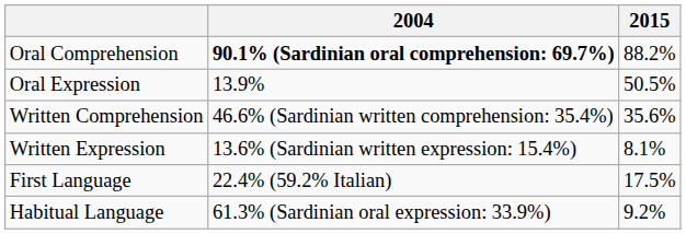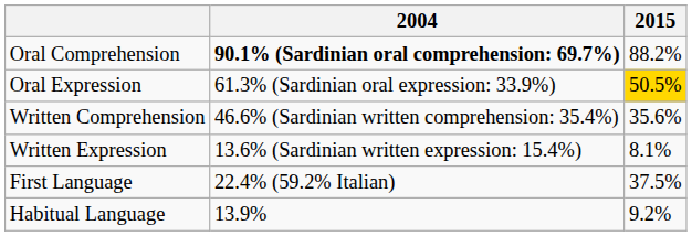 <table class="wikitable">
 <tr>
 <th></th>
 <th>2004</th>
 <th>2015</th>
 </tr>
 <tr>
 <td>Oral Comprehension</td>
 <td><strong>90.1% (Sardinian oral comprehension: 69.7%)</strong></td>
 <td>88.2%</td>
 </tr>
 <tr>
 <td>Oral Expression</td>
-<td>13.9%</td>
-<td>50.5%</td>
+<td>61.3% (Sardinian oral expression: 33.9%)</td>
+<td style="background: gold;">50.5%</td>
 </tr>
 <tr>
 <td>Written Comprehension</td>
 <td>46.6% (Sardinian written comprehension: 35.4%)</td>
 <td>35.6%</td>
 </tr>
 <tr>
 <td>Written Expression</td>
 <td>13.6% (Sardinian written expression: 15.4%)</td>
 <td>8.1%</td>
 </tr>
 <tr>
 <td>First Language</td>
 <td>22.4% (59.2% Italian)</td>
-<td>17.5%</td>
+<td>37.5%</td>
 </tr>
 <tr>
 <td>Habitual Language</td>
-<td>61.3% (Sardinian oral expression: 33.9%)</td>
+<td>13.9%</td>
 <td>9.2%</td>
 </tr>
 </table>
